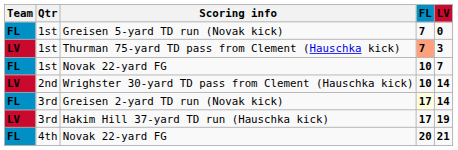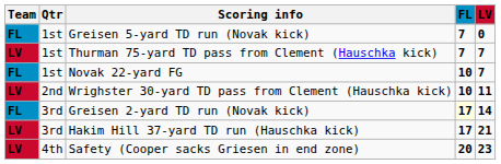 <table class="wikitable">
 <tr>
 <th>Team</th>
 <th>Qtr</th>
 <th>Scoring info</th>
 <th style="background:#0090C5;"><span>FL</span></th>
 <th style="background:#CB092E;"><span>LV</span></th>
 </tr>
 <tr>
 <td style="background:#0090C5;"><span><strong>FL</strong></span></td>
 <td>1st</td>
 <td>Greisen 5-yard TD run (Novak kick)</td>
 <td><div><strong>7</strong></div></td>
 <td><div><strong>0</strong></div></td>
 </tr>
 <tr>
 <td style="background:#CB092E;"><span><strong>LV</strong></span></td>
 <td>1st</td>
 <td>Thurman 75-yard TD pass from Clement (<a href='#'>Hauschka</a> kick)</td>
-<td style="background: lightsalmon;"><div><strong>7</strong></div></td>
-<td><div><strong>3</strong></div></td>
+<td><div><strong>7</strong></div></td>
+<td><div><strong>7</strong></div></td>
 </tr>
 <tr>
 <td style="background:#0090C5;"><span><strong>FL</strong></span></td>
 <td>1st</td>
 <td>Novak 22-yard FG</td>
 <td><div><strong>10</strong></div></td>
 <td><div><strong>7</strong></div></td>
 </tr>
 <tr>
 <td style="background:#CB092E;"><span><strong>LV</strong></span></td>
 <td>2nd</td>
 <td>Wrighster 30-yard TD pass from Clement (Hauschka kick)</td>
 <td><div><strong>10</strong></div></td>
-<td><div><strong>14</strong></div></td>
+<td><div><strong>11</strong></div></td>
 </tr>
 <tr>
 <td style="background:#0090C5;"><span><strong>FL</strong></span></td>
 <td>3rd</td>
 <td>Greisen 2-yard TD run (Novak kick)</td>
 <td style="background: lightyellow;"><div><strong>17</strong></div></td>
 <td><div><strong>14</strong></div></td>
 </tr>
 <tr>
 <td style="background:#CB092E;"><span><strong>LV</strong></span></td>
 <td>3rd</td>
 <td>Hakim Hill 37-yard TD run (Hauschka kick)</td>
 <td><div><strong>17</strong></div></td>
-<td><div><strong>19</strong></div></td>
+<td><div><strong>21</strong></div></td>
 </tr>
 <tr>
-<td style="background:#0090C5;"><span><strong>FL</strong></span></td>
+<td style="background:#CB092E;"><span><strong>LV</strong></span></td>
 <td>4th</td>
-<td>Novak 22-yard FG</td>
+<td>Safety (Cooper sacks Griesen in end zone)</td>
 <td><div><strong>20</strong></div></td>
-<td><div><strong>21</strong></div></td>
+<td><div><strong>23</strong></div></td>
 </tr>
 </table>
